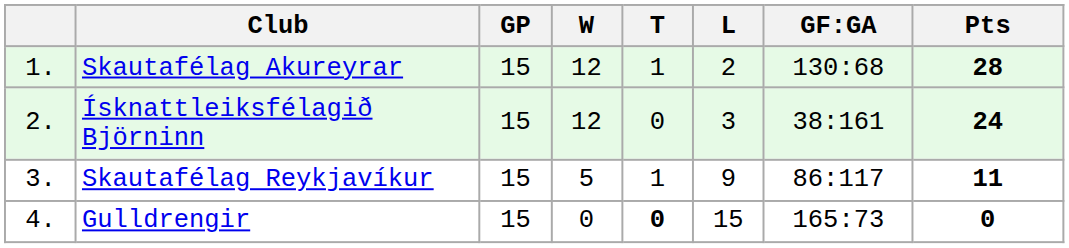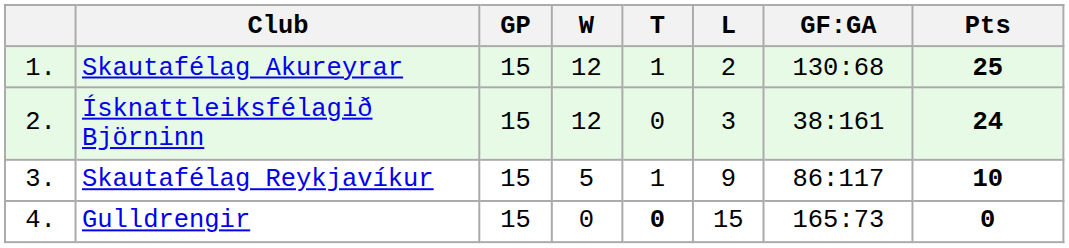 <table class="wikitable">
 <tr>
 <th width="30"></th>
 <th width="200">Club</th>
 <th width="30">GP</th>
 <th width="30">W</th>
 <th width="30">T</th>
 <th width="30">L</th>
 <th width="70">GF:GA</th>
 <th width="70">Pts</th>
 </tr>
 <tr bgcolor="#e6fae6" align="center">
 <td>1.</td>
 <td align="left"><a href='#'>Skautafélag Akureyrar</a></td>
 <td>15</td>
 <td>12</td>
 <td>1</td>
 <td>2</td>
 <td>130:68</td>
-<td><strong>28</strong></td>
+<td><strong>25</strong></td>
 </tr>
 <tr bgcolor="#e6fae6" align="center">
 <td>2.</td>
 <td align="left"><a href='#'>Ísknattleiksfélagið Björninn</a></td>
 <td>15</td>
 <td>12</td>
 <td>0</td>
 <td>3</td>
 <td>38:161</td>
 <td><strong>24</strong></td>
 </tr>
 <tr bgcolor="#FFFFFF" align="center">
 <td>3.</td>
 <td align="left"><a href='#'>Skautafélag Reykjavíkur</a></td>
 <td>15</td>
 <td>5</td>
 <td>1</td>
 <td>9</td>
 <td>86:117</td>
-<td><strong>11</strong></td>
+<td><strong>10</strong></td>
 </tr>
 <tr bgcolor="#FFFFFF" align="center">
 <td>4.</td>
 <td align="left"><a href='#'>Gulldrengir</a></td>
 <td>15</td>
 <td>0</td>
 <td><strong>0</strong></td>
 <td>15</td>
 <td>165:73</td>
 <td><strong>0</strong></td>
 </tr>
 </table>
